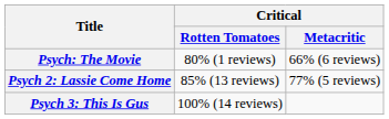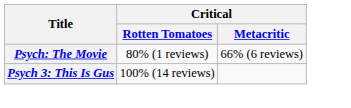 <table class="wikitable plainrowheaders sortable" style="text-align: center">
 <tr>
 <th scope="col" rowspan="2">Title</th>
 <th scope="col" colspan="2">Critical</th>
 </tr>
 <tr>
 <th scope="col"><a href='#'>Rotten Tomatoes</a></th>
 <th scope="col"><a href='#'>Metacritic</a></th>
 </tr>
 <tr>
 <th scope="row"><em><a href='#'>Psych: The Movie</a></em></th>
 <td>80% (1 reviews)</td>
 <td>66% (6 reviews)</td>
 </tr>
 <tr>
-<th scope="row"><em><a href='#'>Psych 2: Lassie Come Home</a></em></th>
-<td>85% (13 reviews)</td>
-<td>77% (5 reviews)</td>
-</tr>
-<tr>
 <th scope="row"><em><a href='#'>Psych 3: This Is Gus</a></em></th>
 <td>100% (14 reviews)</td>
 <td></td>
 </tr>
 </table>
